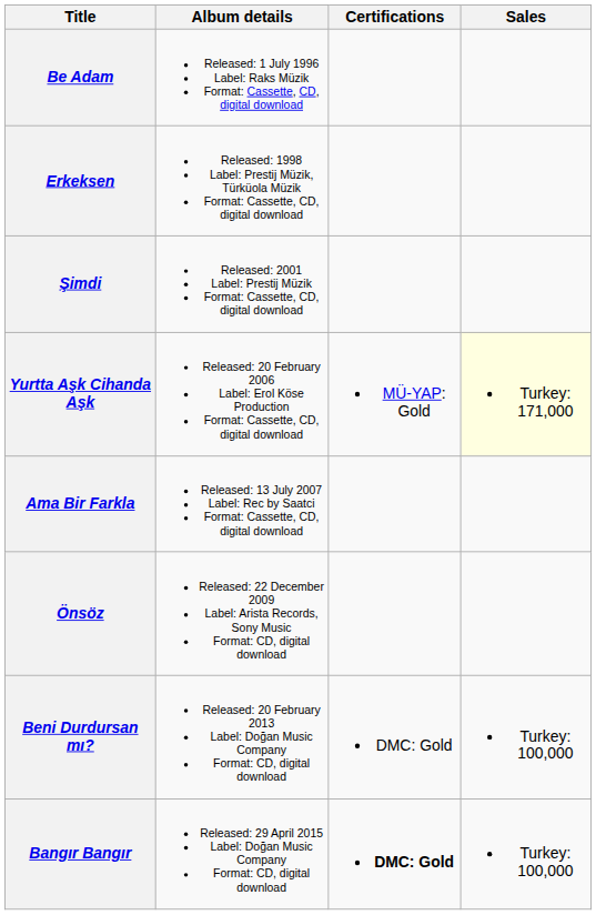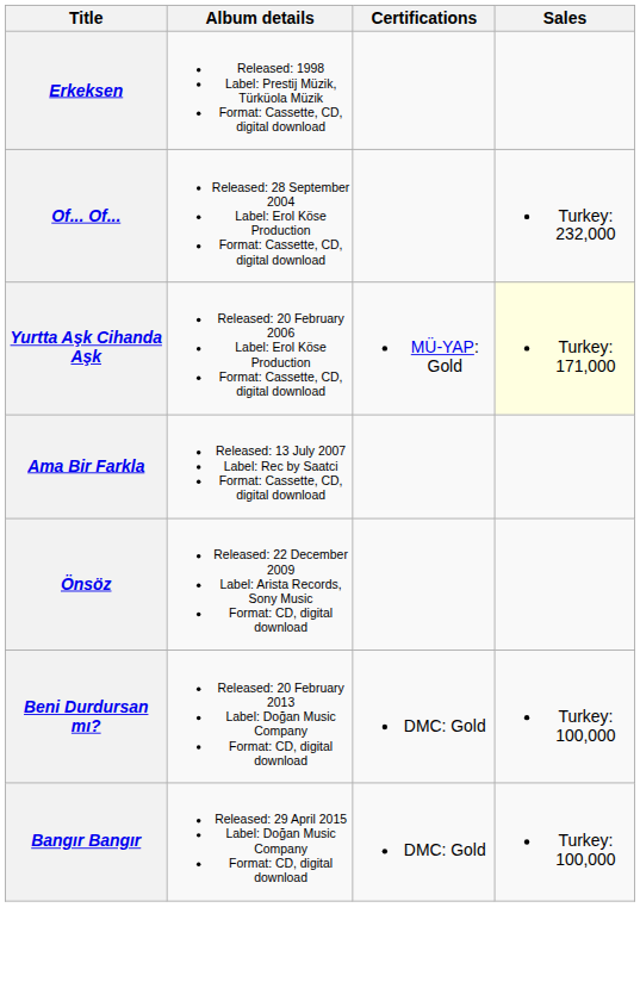 <table class="wikitable plainrowheaders" style="text-align:center;" border="1">
 <tr>
 <th scope="col" style="width:14em;">Title</th>
 <th scope="col" style="width:16em;">Album details</th>
 <th scope="col" style="width:10em;">Certifications</th>
 <th scope="col" style="width:10em;">Sales</th>
 </tr>
 <tr>
-<th scope="row"><em><a href='#'>Be Adam</a></em> <br></th>
-<td style="font-size:12px;"><br><ul><li>Released: 1 July 1996</li><li>Label: Raks Müzik</li><li>Format: <a href='#'>Cassette</a>, <a href='#'>CD</a>, <a href='#'>digital download</a></li></ul></td>
-<td></td>
-<td></td>
-</tr>
-<tr>
 <th scope="row"><em><a href='#'>Erkeksen</a></em> <br></th>
 <td style="font-size:12px;"><br><ul><li>Released: 1998</li><li>Label: Prestij Müzik, Türküola Müzik</li><li>Format: Cassette, CD, digital download</li></ul></td>
 <td></td>
 <td></td>
 </tr>
 <tr>
-<th scope="row"><em><a href='#'>Şimdi</a></em> <br></th>
-<td style="font-size:12px;"><br><ul><li>Released: 2001</li><li>Label: Prestij Müzik</li><li>Format: Cassette, CD, digital download</li></ul></td>
+<th scope="row"><em><a href='#'>Of... Of...</a></em> <br></th>
+<td style="font-size:12px;"><br><ul><li>Released: 28 September 2004</li><li>Label: Erol Köse Production</li><li>Format: Cassette, CD, digital download</li></ul></td>
 <td></td>
-<td></td>
+<td><br><ul><li>Turkey: 232,000</li></ul></td>
 </tr>
 <tr>
 <th scope="row"><em><a href='#'>Yurtta Aşk Cihanda Aşk</a></em> <br></th>
 <td style="font-size:12px;"><br><ul><li>Released: 20 February 2006</li><li>Label: Erol Köse Production</li><li>Format: Cassette, CD, digital download</li></ul></td>
 <td><br><ul><li><a href='#'>MÜ-YAP</a>: Gold</li></ul></td>
 <td style="background: lightyellow;"><br><ul><li>Turkey: 171,000</li></ul></td>
 </tr>
 <tr>
 <th scope="row"><em><a href='#'>Ama Bir Farkla</a></em> <br></th>
 <td style="font-size:12px;"><br><ul><li>Released: 13 July 2007</li><li>Label: Rec by Saatci</li><li>Format: Cassette, CD, digital download</li></ul></td>
 <td></td>
 <td></td>
 </tr>
 <tr>
 <th scope="row"><em><a href='#'>Önsöz</a></em> <br></th>
 <td style="font-size:12px;"><br><ul><li>Released: 22 December 2009</li><li>Label: Arista Records, Sony Music</li><li>Format: CD, digital download</li></ul></td>
 <td></td>
 <td></td>
 </tr>
 <tr>
 <th scope="row"><em><a href='#'>Beni Durdursan mı?</a></em> <br></th>
 <td style="font-size:12px;"><br><ul><li>Released: 20 February 2013</li><li>Label: Doğan Music Company</li><li>Format: CD, digital download</li></ul></td>
 <td><br><ul><li>DMC: Gold</li></ul></td>
 <td><br><ul><li>Turkey: 100,000</li></ul></td>
 </tr>
 <tr>
 <th scope="row"><em><a href='#'>Bangır Bangır</a></em> <br></th>
 <td style="font-size:12px;"><br><ul><li>Released: 29 April 2015</li><li>Label: Doğan Music Company</li><li>Format: CD, digital download</li></ul></td>
-<td><strong><br><ul><li>DMC: Gold</li></ul></strong></td>
+<td><br><ul><li>DMC: Gold</li></ul></td>
 <td><br><ul><li>Turkey: 100,000</li></ul></td>
 </tr>
 </table>
